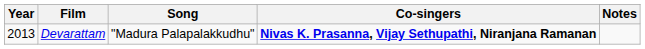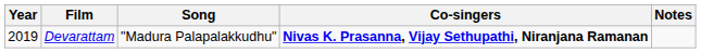 <table class="wikitable sortable">
 <tr>
 <th>Year</th>
 <th>Film</th>
 <th>Song</th>
 <th>Co-singers</th>
 <th class="unsortable" scope="col">Notes</th>
 </tr>
 <tr>
-<td>2013</td>
+<td>2019</td>
 <td><em><a href='#'>Devarattam</a> </em></td>
 <td>"Madura Palapalakkudhu"</td>
 <td><strong><a href='#'>Nivas K. Prasanna</a>, <a href='#'>Vijay Sethupathi</a>, Niranjana Ramanan</strong></td>
 <td></td>
 </tr>
 </table>
